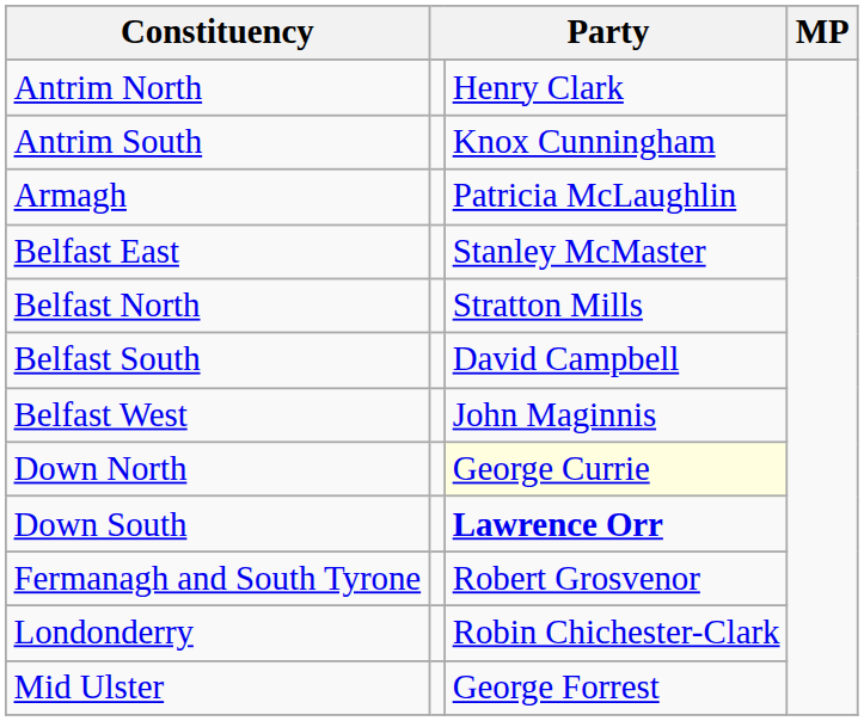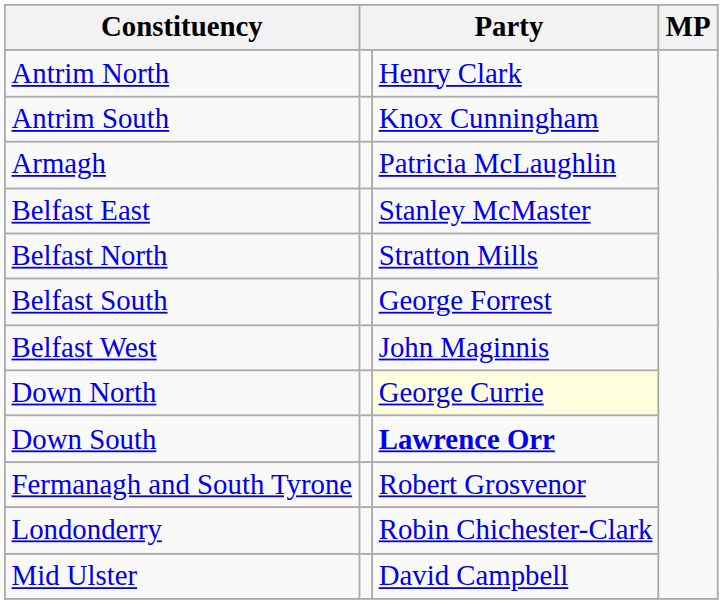 <table class=wikitable>
 <tr>
 <th>Constituency</th>
 <th colspan=2>Party</th>
 <th>MP</th>
 </tr>
 <tr>
 <td><a href='#'>Antrim North</a></td>
 <td></td>
 <td><a href='#'>Henry Clark</a></td>
 </tr>
 <tr>
 <td><a href='#'>Antrim South</a></td>
 <td></td>
 <td><a href='#'>Knox Cunningham</a></td>
 </tr>
 <tr>
 <td><a href='#'>Armagh</a></td>
 <td></td>
 <td><a href='#'>Patricia McLaughlin</a></td>
 </tr>
 <tr>
 <td><a href='#'>Belfast East</a></td>
 <td></td>
 <td><a href='#'>Stanley McMaster</a></td>
 </tr>
 <tr>
 <td><a href='#'>Belfast North</a></td>
 <td></td>
 <td><a href='#'>Stratton Mills</a></td>
 </tr>
 <tr>
 <td><a href='#'>Belfast South</a></td>
 <td></td>
-<td><a href='#'>David Campbell</a></td>
+<td><a href='#'>George Forrest</a></td>
 </tr>
 <tr>
 <td><a href='#'>Belfast West</a></td>
 <td></td>
 <td><a href='#'>John Maginnis</a></td>
 </tr>
 <tr>
 <td><a href='#'>Down North</a></td>
 <td></td>
 <td style="background: lightyellow;"><a href='#'>George Currie</a></td>
 </tr>
 <tr>
 <td><a href='#'>Down South</a></td>
 <td></td>
 <td><strong><a href='#'>Lawrence Orr</a></strong></td>
 </tr>
 <tr>
 <td><a href='#'>Fermanagh and South Tyrone</a></td>
 <td></td>
 <td><a href='#'>Robert Grosvenor</a></td>
 </tr>
 <tr>
 <td><a href='#'>Londonderry</a></td>
 <td></td>
 <td><a href='#'>Robin Chichester-Clark</a></td>
 </tr>
 <tr>
 <td><a href='#'>Mid Ulster</a></td>
 <td></td>
-<td><a href='#'>George Forrest</a></td>
+<td><a href='#'>David Campbell</a></td>
 </tr>
 </table>
